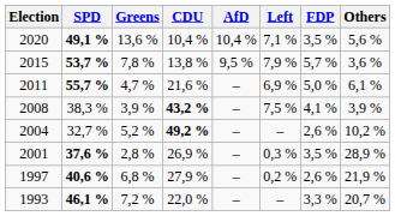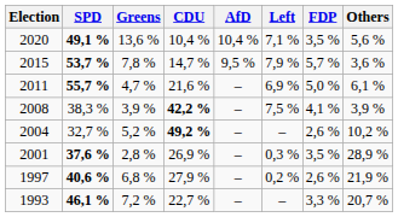 <table class="wikitable zebra" style="text-align:center">
 <tr class="hintergrundfarbe5">
 <th style="text-align:left">Election</th>
 <th><a href='#'>SPD</a></th>
 <th><a href='#'>Greens</a></th>
 <th><a href='#'>CDU</a></th>
 <th><a href='#'>AfD</a></th>
 <th><a href='#'>Left</a></th>
 <th><a href='#'>FDP</a></th>
 <th>Others</th>
 </tr>
 <tr>
 <td>2020</td>
 <td><strong>49,1 %</strong></td>
 <td>13,6 %</td>
 <td>10,4 %</td>
 <td>10,4 %</td>
 <td>7,1 %</td>
 <td>3,5 %</td>
 <td>5,6 %</td>
 </tr>
 <tr>
 <td>2015</td>
 <td><strong>53,7 %</strong></td>
 <td>7,8 %</td>
-<td>13,8 %</td>
+<td>14,7 %</td>
 <td>9,5 %</td>
 <td>7,9 %</td>
 <td>5,7 %</td>
 <td>3,6 %</td>
 </tr>
 <tr>
 <td>2011</td>
 <td><strong>55,7 %</strong></td>
 <td>4,7 %</td>
 <td>21,6 %</td>
 <td>–</td>
 <td>6,9 %</td>
 <td>5,0 %</td>
 <td>6,1 %</td>
 </tr>
 <tr>
 <td>2008</td>
 <td>38,3 %</td>
 <td>3,9 %</td>
-<td><strong>43,2 %</strong></td>
+<td><strong>42,2 %</strong></td>
 <td>–</td>
 <td>7,5 %</td>
 <td>4,1 %</td>
 <td>3,9 %</td>
 </tr>
 <tr>
 <td>2004</td>
 <td>32,7 %</td>
 <td>5,2 %</td>
 <td><strong>49,2 %</strong></td>
 <td>–</td>
 <td>–</td>
 <td>2,6 %</td>
 <td>10,2 %</td>
 </tr>
 <tr>
 <td>2001</td>
 <td><strong>37,6 %</strong></td>
 <td>2,8 %</td>
 <td>26,9 %</td>
 <td>–</td>
 <td>0,3 %</td>
 <td>3,5 %</td>
 <td>28,9 %</td>
 </tr>
 <tr>
 <td>1997</td>
 <td><strong>40,6 %</strong></td>
 <td>6,8 %</td>
 <td>27,9 %</td>
 <td>–</td>
 <td>0,2 %</td>
 <td>2,6 %</td>
 <td>21,9 %</td>
 </tr>
 <tr>
 <td>1993</td>
 <td><strong>46,1 %</strong></td>
 <td>7,2 %</td>
-<td>22,0 %</td>
+<td>22,7 %</td>
 <td>–</td>
 <td>–</td>
 <td>3,3 %</td>
 <td>20,7 %</td>
 </tr>
 </table>
